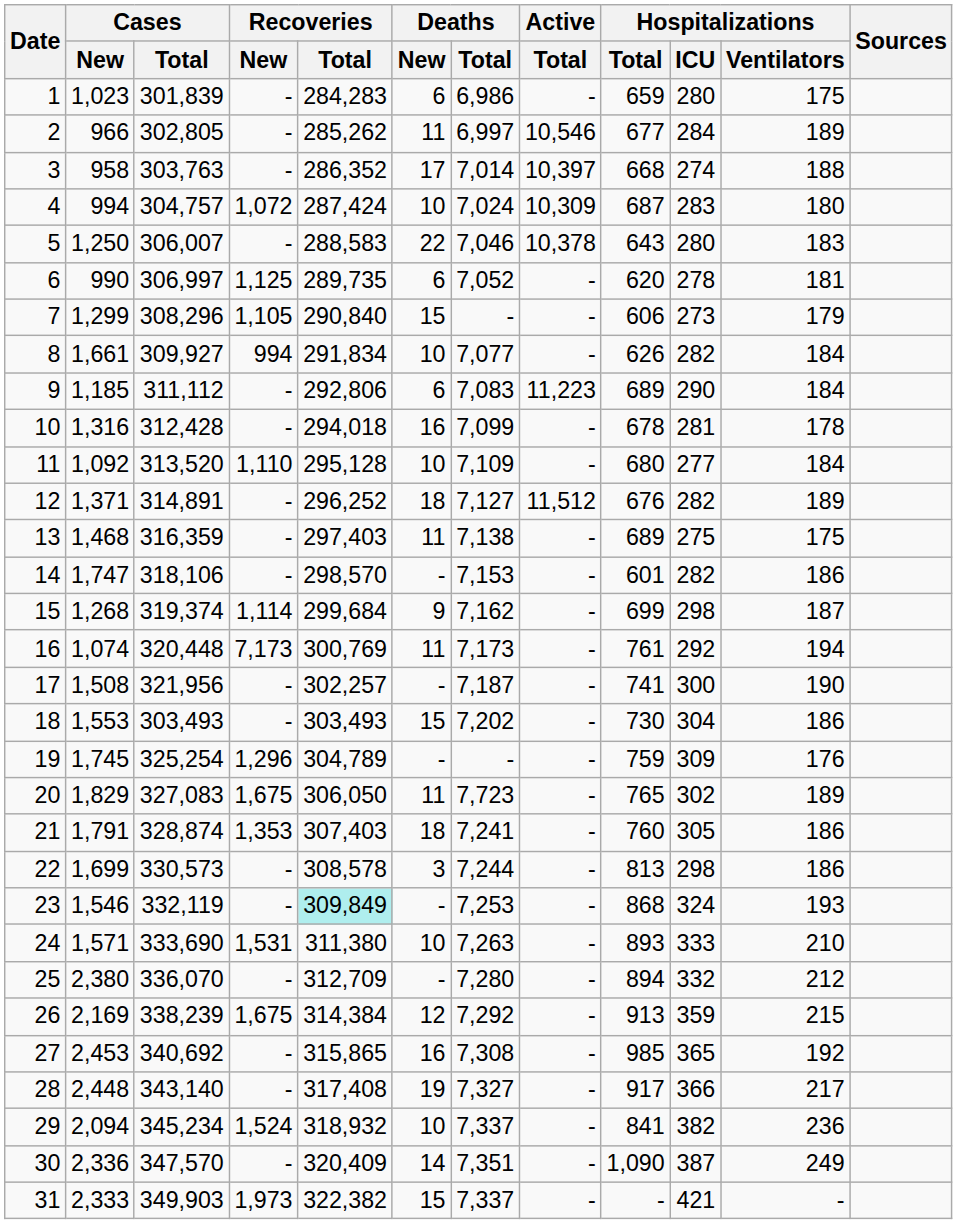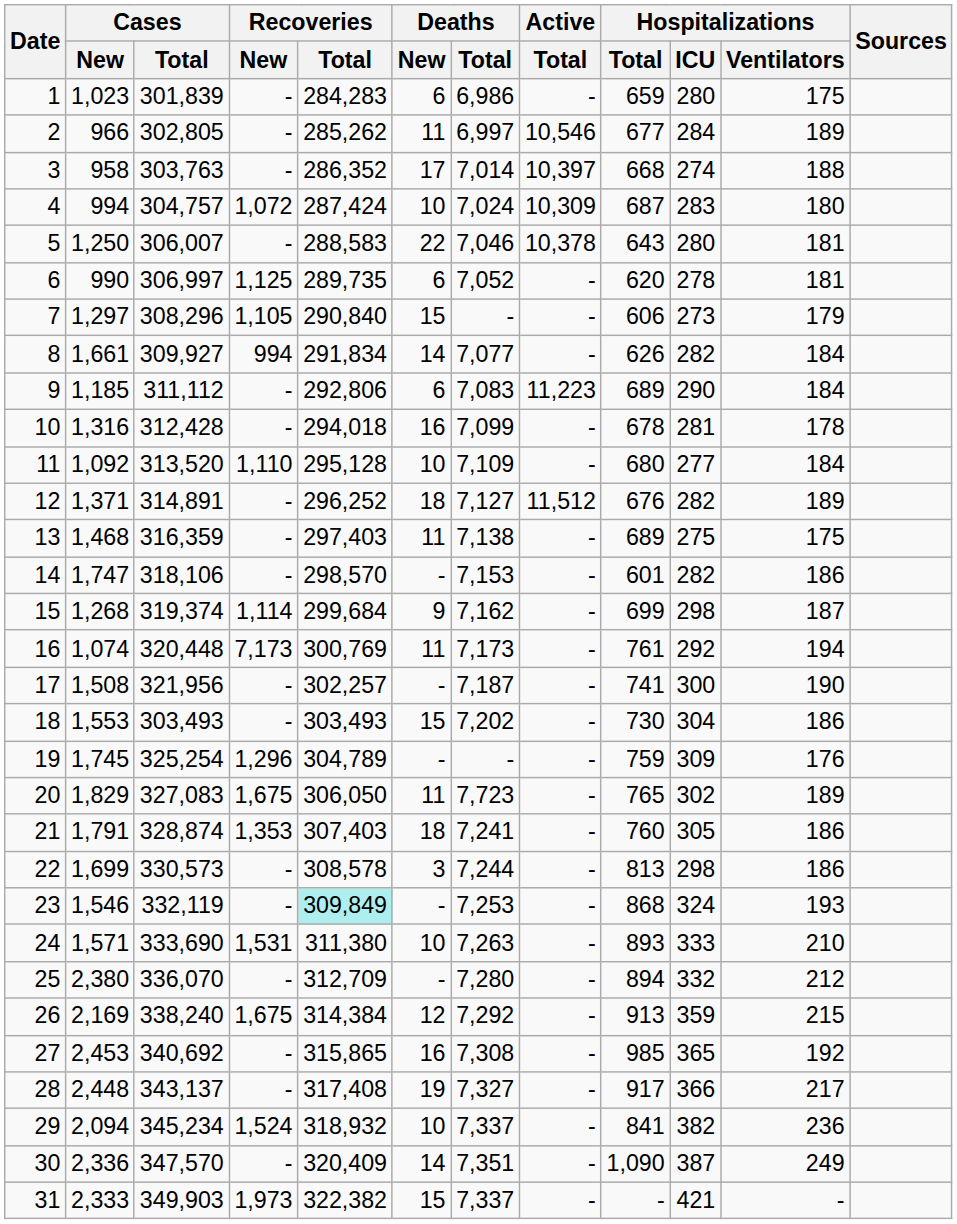 <table class="wikitable sortable mw-collapsible mw-collapsed sticky-header-multi sort-under" style="text-align:right;">
 <tr>
 <th rowspan=2>Date</th>
 <th colspan=2>Cases</th>
 <th colspan=2>Recoveries</th>
 <th colspan=2>Deaths</th>
 <th colspan=1>Active</th>
 <th colspan=3>Hospitalizations</th>
 <th rowspan=2 class="unsortable">Sources</th>
 </tr>
 <tr>
 <th>New</th>
 <th>Total</th>
 <th>New</th>
 <th>Total</th>
 <th>New</th>
 <th>Total</th>
 <th>Total</th>
 <th>Total</th>
 <th>ICU</th>
 <th>Ventilators</th>
 </tr>
 <tr>
 <td>1</td>
 <td>1,023</td>
 <td>301,839</td>
 <td>-</td>
 <td>284,283</td>
 <td>6</td>
 <td>6,986</td>
 <td>-</td>
 <td>659</td>
 <td>280</td>
 <td>175</td>
 <td></td>
 </tr>
 <tr>
 <td>2</td>
 <td>966</td>
 <td>302,805</td>
 <td>-</td>
 <td>285,262</td>
 <td>11</td>
 <td>6,997</td>
 <td>10,546</td>
 <td>677</td>
 <td>284</td>
 <td>189</td>
 <td></td>
 </tr>
 <tr>
 <td>3</td>
 <td>958</td>
 <td>303,763</td>
 <td>-</td>
 <td>286,352</td>
 <td>17</td>
 <td>7,014</td>
 <td>10,397</td>
 <td>668</td>
 <td>274</td>
 <td>188</td>
 <td></td>
 </tr>
 <tr>
 <td>4</td>
 <td>994</td>
 <td>304,757</td>
 <td>1,072</td>
 <td>287,424</td>
 <td>10</td>
 <td>7,024</td>
 <td>10,309</td>
 <td>687</td>
 <td>283</td>
 <td>180</td>
 <td></td>
 </tr>
 <tr>
 <td>5</td>
 <td>1,250</td>
 <td>306,007</td>
 <td>-</td>
 <td>288,583</td>
 <td>22</td>
 <td>7,046</td>
 <td>10,378</td>
 <td>643</td>
 <td>280</td>
-<td>183</td>
+<td>181</td>
 <td></td>
 </tr>
 <tr>
 <td>6</td>
 <td>990</td>
 <td>306,997</td>
 <td>1,125</td>
 <td>289,735</td>
 <td>6</td>
 <td>7,052</td>
 <td>-</td>
 <td>620</td>
 <td>278</td>
 <td>181</td>
 <td></td>
 </tr>
 <tr>
 <td>7</td>
-<td>1,299</td>
+<td>1,297</td>
 <td>308,296</td>
 <td>1,105</td>
 <td>290,840</td>
 <td>15</td>
 <td>-</td>
 <td>-</td>
 <td>606</td>
 <td>273</td>
 <td>179</td>
 <td></td>
 </tr>
 <tr>
 <td>8</td>
 <td>1,661</td>
 <td>309,927</td>
 <td>994</td>
 <td>291,834</td>
-<td>10</td>
+<td>14</td>
 <td>7,077</td>
 <td>-</td>
 <td>626</td>
 <td>282</td>
 <td>184</td>
 <td></td>
 </tr>
 <tr>
 <td>9</td>
 <td>1,185</td>
 <td>311,112</td>
 <td>-</td>
 <td>292,806</td>
 <td>6</td>
 <td>7,083</td>
 <td>11,223</td>
 <td>689</td>
 <td>290</td>
 <td>184</td>
 <td></td>
 </tr>
 <tr>
 <td>10</td>
 <td>1,316</td>
 <td>312,428</td>
 <td>-</td>
 <td>294,018</td>
 <td>16</td>
 <td>7,099</td>
 <td>-</td>
 <td>678</td>
 <td>281</td>
 <td>178</td>
 <td></td>
 </tr>
 <tr>
 <td>11</td>
 <td>1,092</td>
 <td>313,520</td>
 <td>1,110</td>
 <td>295,128</td>
 <td>10</td>
 <td>7,109</td>
 <td>-</td>
 <td>680</td>
 <td>277</td>
 <td>184</td>
 <td></td>
 </tr>
 <tr>
 <td>12</td>
 <td>1,371</td>
 <td>314,891</td>
 <td>-</td>
 <td>296,252</td>
 <td>18</td>
 <td>7,127</td>
 <td>11,512</td>
 <td>676</td>
 <td>282</td>
 <td>189</td>
 <td></td>
 </tr>
 <tr>
 <td>13</td>
 <td>1,468</td>
 <td>316,359</td>
 <td>-</td>
 <td>297,403</td>
 <td>11</td>
 <td>7,138</td>
 <td>-</td>
 <td>689</td>
 <td>275</td>
 <td>175</td>
 <td></td>
 </tr>
 <tr>
 <td>14</td>
 <td>1,747</td>
 <td>318,106</td>
 <td>-</td>
 <td>298,570</td>
 <td>-</td>
 <td>7,153</td>
 <td>-</td>
 <td>601</td>
 <td>282</td>
 <td>186</td>
 <td></td>
 </tr>
 <tr>
 <td>15</td>
 <td>1,268</td>
 <td>319,374</td>
 <td>1,114</td>
 <td>299,684</td>
 <td>9</td>
 <td>7,162</td>
 <td>-</td>
 <td>699</td>
 <td>298</td>
 <td>187</td>
 <td></td>
 </tr>
 <tr>
 <td>16</td>
 <td>1,074</td>
 <td>320,448</td>
 <td>7,173</td>
 <td>300,769</td>
 <td>11</td>
 <td>7,173</td>
 <td>-</td>
 <td>761</td>
 <td>292</td>
 <td>194</td>
 <td></td>
 </tr>
 <tr>
 <td>17</td>
 <td>1,508</td>
 <td>321,956</td>
 <td>-</td>
 <td>302,257</td>
 <td>-</td>
 <td>7,187</td>
 <td>-</td>
 <td>741</td>
 <td>300</td>
 <td>190</td>
 <td></td>
 </tr>
 <tr>
 <td>18</td>
 <td>1,553</td>
 <td>303,493</td>
 <td>-</td>
 <td>303,493</td>
 <td>15</td>
 <td>7,202</td>
 <td>-</td>
 <td>730</td>
 <td>304</td>
 <td>186</td>
 <td></td>
 </tr>
 <tr>
 <td>19</td>
 <td>1,745</td>
 <td>325,254</td>
 <td>1,296</td>
 <td>304,789</td>
 <td>-</td>
 <td>-</td>
 <td>-</td>
 <td>759</td>
 <td>309</td>
 <td>176</td>
 <td></td>
 </tr>
 <tr>
 <td>20</td>
 <td>1,829</td>
 <td>327,083</td>
 <td>1,675</td>
 <td>306,050</td>
 <td>11</td>
 <td>7,723</td>
 <td>-</td>
 <td>765</td>
 <td>302</td>
 <td>189</td>
 <td></td>
 </tr>
 <tr>
 <td>21</td>
 <td>1,791</td>
 <td>328,874</td>
 <td>1,353</td>
 <td>307,403</td>
 <td>18</td>
 <td>7,241</td>
 <td>-</td>
 <td>760</td>
 <td>305</td>
 <td>186</td>
 <td></td>
 </tr>
 <tr>
 <td>22</td>
 <td>1,699</td>
 <td>330,573</td>
 <td>-</td>
 <td>308,578</td>
 <td>3</td>
 <td>7,244</td>
 <td>-</td>
 <td>813</td>
 <td>298</td>
 <td>186</td>
 <td></td>
 </tr>
 <tr>
 <td>23</td>
 <td>1,546</td>
 <td>332,119</td>
 <td>-</td>
 <td style="background: paleturquoise;">309,849</td>
 <td>-</td>
 <td>7,253</td>
 <td>-</td>
 <td>868</td>
 <td>324</td>
 <td>193</td>
 <td></td>
 </tr>
 <tr>
 <td>24</td>
 <td>1,571</td>
 <td>333,690</td>
 <td>1,531</td>
 <td>311,380</td>
 <td>10</td>
 <td>7,263</td>
 <td>-</td>
 <td>893</td>
 <td>333</td>
 <td>210</td>
 <td></td>
 </tr>
 <tr>
 <td>25</td>
 <td>2,380</td>
 <td>336,070</td>
 <td>-</td>
 <td>312,709</td>
 <td>-</td>
 <td>7,280</td>
 <td>-</td>
 <td>894</td>
 <td>332</td>
 <td>212</td>
 <td></td>
 </tr>
 <tr>
 <td>26</td>
 <td>2,169</td>
-<td>338,239</td>
+<td>338,240</td>
 <td>1,675</td>
 <td>314,384</td>
 <td>12</td>
 <td>7,292</td>
 <td>-</td>
 <td>913</td>
 <td>359</td>
 <td>215</td>
 <td></td>
 </tr>
 <tr>
 <td>27</td>
 <td>2,453</td>
 <td>340,692</td>
 <td>-</td>
 <td>315,865</td>
 <td>16</td>
 <td>7,308</td>
 <td>-</td>
 <td>985</td>
 <td>365</td>
 <td>192</td>
 <td></td>
 </tr>
 <tr>
 <td>28</td>
 <td>2,448</td>
-<td>343,140</td>
+<td>343,137</td>
 <td>-</td>
 <td>317,408</td>
 <td>19</td>
 <td>7,327</td>
 <td>-</td>
 <td>917</td>
 <td>366</td>
 <td>217</td>
 <td></td>
 </tr>
 <tr>
 <td>29</td>
 <td>2,094</td>
 <td>345,234</td>
 <td>1,524</td>
 <td>318,932</td>
 <td>10</td>
 <td>7,337</td>
 <td>-</td>
 <td>841</td>
 <td>382</td>
 <td>236</td>
 <td></td>
 </tr>
 <tr>
 <td>30</td>
 <td>2,336</td>
 <td>347,570</td>
 <td>-</td>
 <td>320,409</td>
 <td>14</td>
 <td>7,351</td>
 <td>-</td>
 <td>1,090</td>
 <td>387</td>
 <td>249</td>
 <td></td>
 </tr>
 <tr>
 <td>31</td>
 <td>2,333</td>
 <td>349,903</td>
 <td>1,973</td>
 <td>322,382</td>
 <td>15</td>
 <td>7,337</td>
 <td>-</td>
 <td>-</td>
 <td>421</td>
 <td>-</td>
 <td></td>
 </tr>
 </table>
